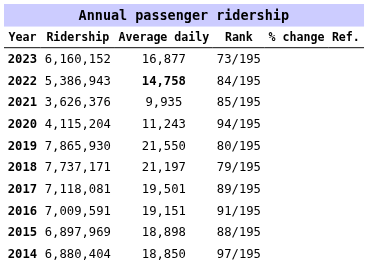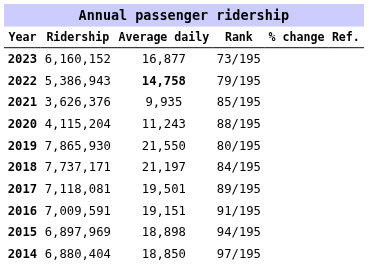 <table class="toccolours" cellpadding="4" cellspacing="0" style="text-align:right;">
 <tr>
 <th colspan="6"  style="background-color:#ccf; background-color:#ccf; font-size:110%; text-align:center;">Annual passenger ridership</th>
 </tr>
 <tr style="font-size:95%; text-align:center">
 <th style="border-bottom:1px solid black">Year</th>
 <th style="border-bottom:1px solid black">Ridership</th>
 <th style="border-bottom:1px solid black">Average daily</th>
 <th style="border-bottom:1px solid black">Rank</th>
 <th style="border-bottom:1px solid black">% change</th>
 <th style="border-bottom:1px solid black">Ref.</th>
 </tr>
 <tr style="text-align:center;">
 <td><strong>2023</strong></td>
 <td>6,160,152</td>
 <td>16,877</td>
 <td>73/195</td>
 <td></td>
 <td></td>
 </tr>
 <tr style="text-align:center;">
 <td><strong>2022</strong></td>
 <td>5,386,943</td>
 <td><strong>14,758</strong></td>
-<td>84/195</td>
+<td>79/195</td>
 <td></td>
 <td></td>
 </tr>
 <tr style="text-align:center;">
 <td><strong>2021</strong></td>
 <td>3,626,376</td>
 <td>9,935</td>
 <td>85/195</td>
 <td></td>
 <td></td>
 </tr>
 <tr style="text-align:center;">
 <td><strong>2020</strong></td>
 <td>4,115,204</td>
 <td>11,243</td>
-<td>94/195</td>
+<td>88/195</td>
 <td></td>
 <td></td>
 </tr>
 <tr style="text-align:center;">
 <td><strong>2019</strong></td>
 <td>7,865,930</td>
 <td>21,550</td>
 <td>80/195</td>
 <td></td>
 <td></td>
 </tr>
 <tr style="text-align:center;">
 <td><strong>2018</strong></td>
 <td>7,737,171</td>
 <td>21,197</td>
-<td>79/195</td>
+<td>84/195</td>
 <td></td>
 <td></td>
 </tr>
 <tr style="text-align:center;">
 <td><strong>2017</strong></td>
 <td>7,118,081</td>
 <td>19,501</td>
 <td>89/195</td>
 <td></td>
 <td></td>
 </tr>
 <tr style="text-align:center;">
 <td><strong>2016</strong></td>
 <td>7,009,591</td>
 <td>19,151</td>
 <td>91/195</td>
 <td></td>
 <td></td>
 </tr>
 <tr style="text-align:center;">
 <td><strong>2015</strong></td>
 <td>6,897,969</td>
 <td>18,898</td>
-<td>88/195</td>
+<td>94/195</td>
 <td></td>
 <td></td>
 </tr>
 <tr style="text-align:center;">
 <td><strong>2014</strong></td>
 <td>6,880,404</td>
 <td>18,850</td>
 <td>97/195</td>
 <td></td>
 <td></td>
 </tr>
 </table>
